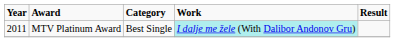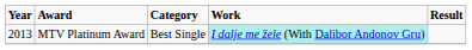 <table class="sortable wikitable" style="font-size:97%;">
 <tr>
 <td><strong>Year</strong></td>
 <td><strong>Award</strong></td>
 <td><strong>Category</strong></td>
 <td><strong>Work</strong></td>
 <td><strong>Result</strong></td>
 </tr>
 <tr>
-<td>2011</td>
+<td>2013</td>
 <td>MTV Platinum Award</td>
 <td>Best Single</td>
 <td style="background: paleturquoise;"><em><a href='#'>I dalje me žele</a></em> (With <a href='#'>Dalibor Andonov Gru</a>)</td>
 <td></td>
 </tr>
 <tr>
 </tr>
 </table>
